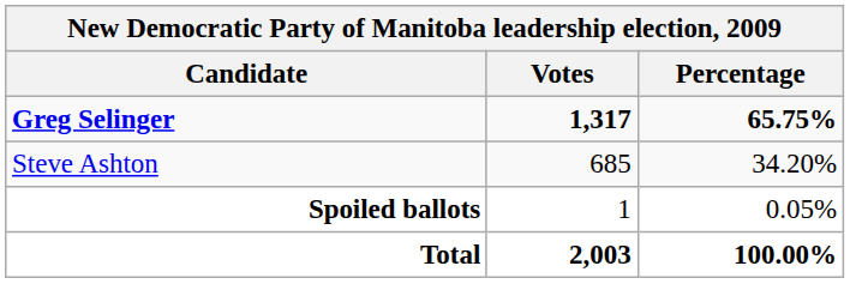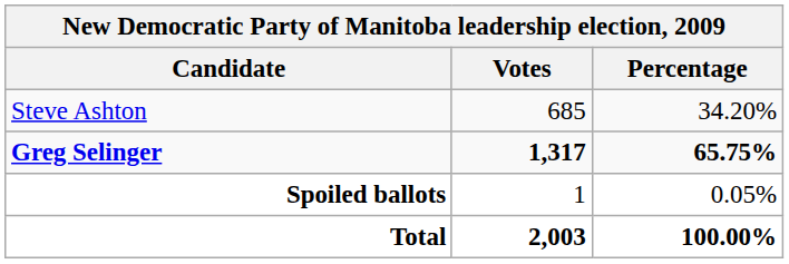 <table class="wikitable" style="font-size:95%;">
 <tr>
 <th colspan="3">New Democratic Party of Manitoba leadership election, 2009</th>
 </tr>
 <tr>
 <th style="width: 17em">Candidate</th>
 <th style="width: 5em">Votes</th>
 <th style="width: 7em">Percentage</th>
 </tr>
 <tr>
+<td><a href='#'>Steve Ashton</a></td>
+<td align="right">685</td>
+<td align="right">34.20%</td>
+</tr>
+<tr>
 <td><strong><a href='#'>Greg Selinger</a></strong></td>
 <td align="right"><strong>1,317</strong></td>
 <td align="right"><strong>65.75%</strong></td>
-</tr>
-<tr>
-<td><a href='#'>Steve Ashton</a></td>
-<td align="right">685</td>
-<td align="right">34.20%</td>
 </tr>
 <tr bgcolor="white">
 <td align="right"><strong>Spoiled ballots</strong></td>
 <td align="right">1</td>
 <td align="right">0.05%</td>
 </tr>
 <tr bgcolor="white">
 <td align="right"><strong>Total</strong></td>
 <td align="right"><strong>2,003</strong></td>
 <td align="right"><strong>100.00%</strong></td>
 </tr>
 </table>
